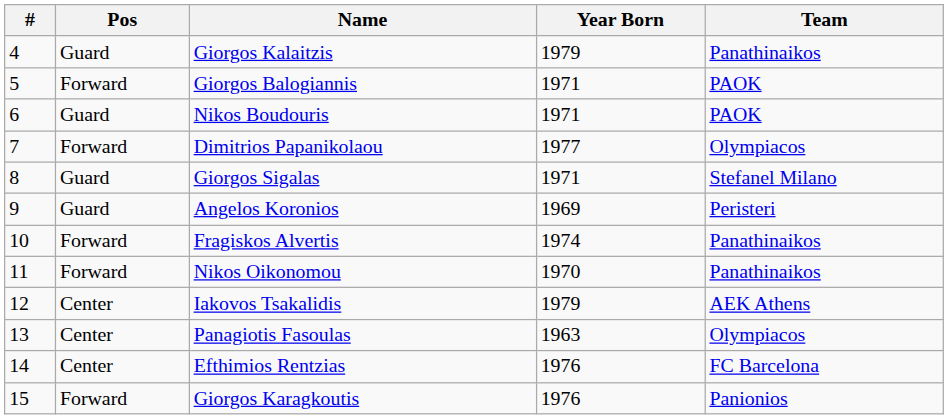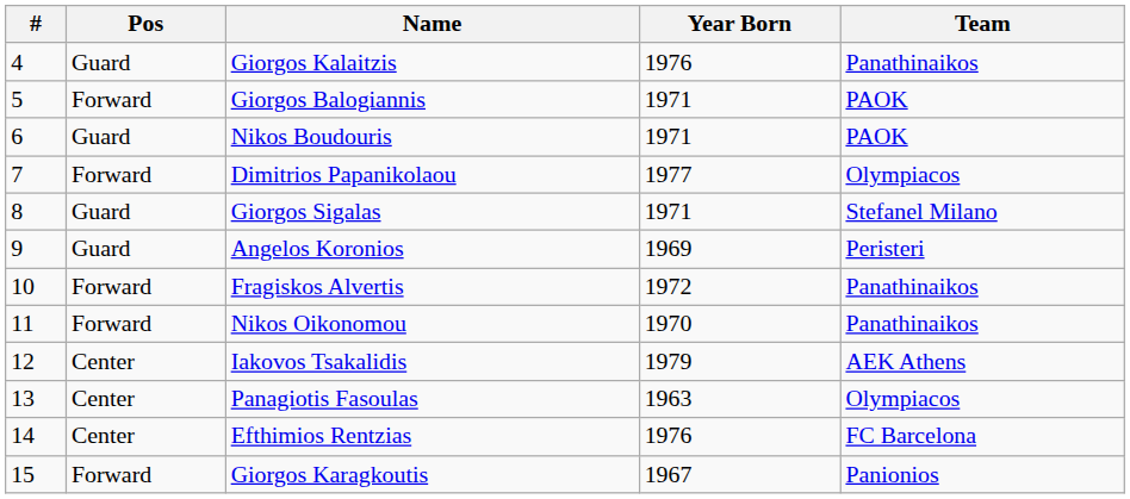 <table class="wikitable" width=60%>
 <tr>
 <th>#</th>
 <th>Pos</th>
 <th>Name</th>
 <th>Year Born</th>
 <th>Team</th>
 </tr>
 <tr>
 <td>4</td>
 <td>Guard</td>
 <td><a href='#'>Giorgos Kalaitzis</a></td>
-<td>1979</td>
+<td>1976</td>
 <td> <a href='#'>Panathinaikos</a></td>
 </tr>
 <tr>
 <td>5</td>
 <td>Forward</td>
 <td><a href='#'>Giorgos Balogiannis</a></td>
 <td>1971</td>
 <td> <a href='#'>PAOK</a></td>
 </tr>
 <tr>
 <td>6</td>
 <td>Guard</td>
 <td><a href='#'>Nikos Boudouris</a></td>
 <td>1971</td>
 <td> <a href='#'>PAOK</a></td>
 </tr>
 <tr>
 <td>7</td>
 <td>Forward</td>
 <td><a href='#'>Dimitrios Papanikolaou</a></td>
 <td>1977</td>
 <td> <a href='#'>Olympiacos</a></td>
 </tr>
 <tr>
 <td>8</td>
 <td>Guard</td>
 <td><a href='#'>Giorgos Sigalas</a></td>
 <td>1971</td>
 <td> <a href='#'>Stefanel Milano</a></td>
 </tr>
 <tr>
 <td>9</td>
 <td>Guard</td>
 <td><a href='#'>Angelos Koronios</a></td>
 <td>1969</td>
 <td> <a href='#'>Peristeri</a></td>
 </tr>
 <tr>
 <td>10</td>
 <td>Forward</td>
 <td><a href='#'>Fragiskos Alvertis</a></td>
-<td>1974</td>
+<td>1972</td>
 <td> <a href='#'>Panathinaikos</a></td>
 </tr>
 <tr>
 <td>11</td>
 <td>Forward</td>
 <td><a href='#'>Nikos Oikonomou</a></td>
 <td>1970</td>
 <td> <a href='#'>Panathinaikos</a></td>
 </tr>
 <tr>
 <td>12</td>
 <td>Center</td>
 <td><a href='#'>Iakovos Tsakalidis</a></td>
 <td>1979</td>
 <td> <a href='#'>AEK Athens</a></td>
 </tr>
 <tr>
 <td>13</td>
 <td>Center</td>
 <td><a href='#'>Panagiotis Fasoulas</a></td>
 <td>1963</td>
 <td> <a href='#'>Olympiacos</a></td>
 </tr>
 <tr>
 <td>14</td>
 <td>Center</td>
 <td><a href='#'>Efthimios Rentzias</a></td>
 <td>1976</td>
 <td> <a href='#'>FC Barcelona</a></td>
 </tr>
 <tr>
 <td>15</td>
 <td>Forward</td>
 <td><a href='#'>Giorgos Karagkoutis</a></td>
-<td>1976</td>
+<td>1967</td>
 <td> <a href='#'>Panionios</a></td>
 </tr>
 </table>
